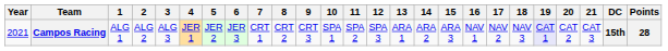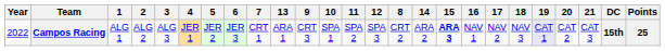 <table class="wikitable" style="text-align:center; font-size:85%;">
 <tr>
 <th>Year</th>
 <th>Team</th>
 <th>1</th>
 <th>2</th>
 <th>3</th>
 <th>4</th>
 <th>5</th>
 <th>6</th>
 <th>7</th>
-<th>8</th>
+<th>13</th>
 <th>9</th>
 <th>10</th>
 <th>11</th>
 <th>12</th>
-<th>13</th>
+<th>8</th>
 <th>14</th>
 <th>15</th>
 <th>16</th>
 <th>17</th>
 <th>18</th>
 <th>19</th>
 <th>20</th>
 <th>21</th>
 <th>DC</th>
 <th>Points</th>
 </tr>
 <tr>
-<td><a href='#'>2021</a></td>
+<td><a href='#'>2022</a></td>
 <th nowrap><a href='#'>Campos Racing</a></th>
 <td><a href='#'>ALG<br>1</a></td>
 <td><a href='#'>ALG<br>2</a></td>
 <td><a href='#'>ALG<br>3</a></td>
 <td style="background:#FFDF9F;"><a href='#'>JER<br>1</a><br></td>
 <td style="background:#DFFFDF;"><a href='#'>JER<br>2</a><br></td>
 <td style="background:#DFFFDF;"><a href='#'>JER<br>3</a><br></td>
 <td><a href='#'>CRT<br>1</a></td>
-<td><a href='#'>CRT<br>2</a></td>
+<td><a href='#'>ARA<br>1</a></td>
 <td><a href='#'>CRT<br>3</a></td>
 <td><a href='#'>SPA<br>1</a></td>
 <td><a href='#'>SPA<br>2</a></td>
 <td><a href='#'>SPA<br>3</a></td>
-<td><a href='#'>ARA<br>1</a></td>
+<td><a href='#'>CRT<br>2</a></td>
 <td><a href='#'>ARA<br>2</a></td>
-<td><a href='#'>ARA<br>3</a></td>
+<td><strong><a href='#'>ARA<br>3</a></strong></td>
 <td><a href='#'>NAV<br>1</a></td>
 <td><a href='#'>NAV<br>2</a></td>
 <td><a href='#'>NAV<br>3</a></td>
 <td style="background: lavender;"><a href='#'>CAT<br>1</a></td>
 <td><a href='#'>CAT<br>2</a></td>
 <td><a href='#'>CAT<br>3</a></td>
 <th>15th</th>
-<th>28</th>
+<th>25</th>
 </tr>
 </table>
